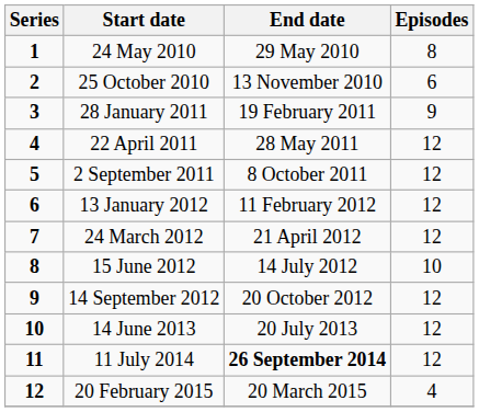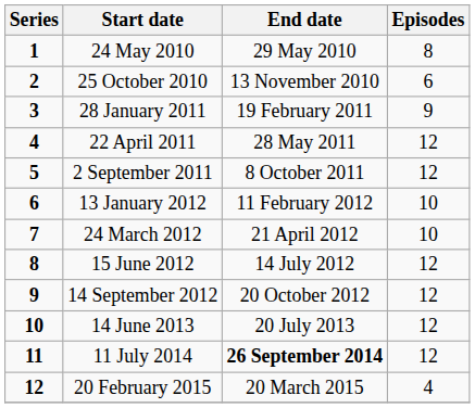 <table class="wikitable" style="text-align:center;">
 <tr>
 <th>Series</th>
 <th>Start date</th>
 <th>End date</th>
 <th>Episodes</th>
 </tr>
 <tr>
 <td><strong>1</strong></td>
 <td>24 May 2010</td>
 <td>29 May 2010</td>
 <td>8</td>
 </tr>
 <tr>
 <td><strong>2</strong></td>
 <td>25 October 2010</td>
 <td>13 November 2010</td>
 <td>6</td>
 </tr>
 <tr>
 <td><strong>3</strong></td>
 <td>28 January 2011</td>
 <td>19 February 2011</td>
 <td>9</td>
 </tr>
 <tr>
 <td><strong>4</strong></td>
 <td>22 April 2011</td>
 <td>28 May 2011</td>
 <td>12</td>
 </tr>
 <tr>
 <td><strong>5</strong></td>
 <td>2 September 2011</td>
 <td>8 October 2011</td>
 <td>12</td>
 </tr>
 <tr>
 <td><strong>6</strong></td>
 <td>13 January 2012</td>
 <td>11 February 2012</td>
-<td>12</td>
+<td>10</td>
 </tr>
 <tr>
 <td><strong>7</strong></td>
 <td>24 March 2012</td>
 <td>21 April 2012</td>
-<td>12</td>
+<td>10</td>
 </tr>
 <tr>
 <td><strong>8</strong></td>
 <td>15 June 2012</td>
 <td>14 July 2012</td>
-<td>10</td>
+<td>12</td>
 </tr>
 <tr>
 <td><strong>9</strong></td>
 <td>14 September 2012</td>
 <td>20 October 2012</td>
 <td>12</td>
 </tr>
 <tr>
 <td><strong>10</strong></td>
 <td>14 June 2013</td>
 <td>20 July 2013</td>
 <td>12</td>
 </tr>
 <tr>
 <td><strong>11</strong></td>
 <td>11 July 2014</td>
 <td><strong>26 September 2014</strong></td>
 <td>12</td>
 </tr>
 <tr>
 <td><strong>12</strong></td>
 <td>20 February 2015</td>
 <td>20 March 2015</td>
 <td>4</td>
 </tr>
 <tr>
 </tr>
 </table>
